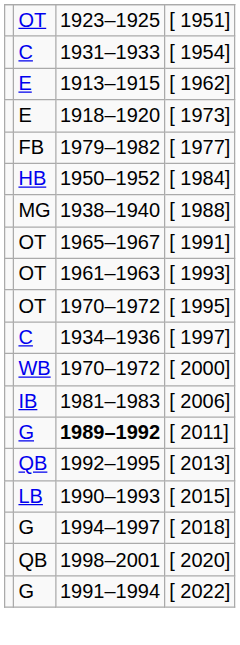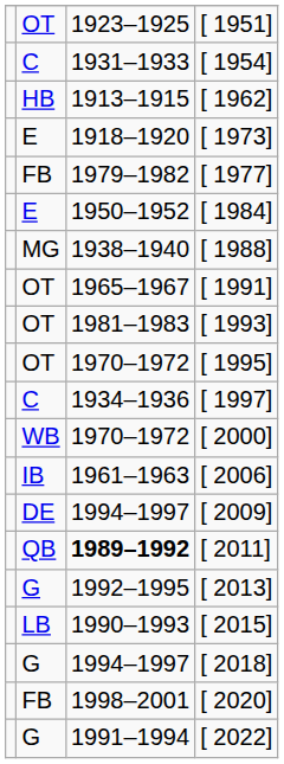 <table class="wikitable sortable">
 <tr>
 </tr>
 <tr>
 <td></td>
 <td><a href='#'>OT</a></td>
 <td>1923–1925</td>
 <td>[ 1951]</td>
 </tr>
 <tr>
 <td></td>
 <td><a href='#'>C</a></td>
 <td>1931–1933</td>
 <td>[ 1954]</td>
 </tr>
 <tr>
 <td></td>
-<td><a href='#'>E</a></td>
+<td><a href='#'>HB</a></td>
 <td>1913–1915</td>
 <td>[ 1962]</td>
 </tr>
 <tr>
 <td></td>
 <td>E</td>
 <td>1918–1920</td>
 <td>[ 1973]</td>
 </tr>
 <tr>
 <td></td>
 <td>FB</td>
 <td>1979–1982</td>
 <td>[ 1977]</td>
 </tr>
 <tr>
 <td></td>
-<td><a href='#'>HB</a></td>
+<td><a href='#'>E</a></td>
 <td>1950–1952</td>
 <td>[ 1984]</td>
 </tr>
 <tr>
 <td></td>
 <td>MG</td>
 <td>1938–1940</td>
 <td>[ 1988]</td>
 </tr>
 <tr>
 <td></td>
 <td>OT</td>
 <td>1965–1967</td>
 <td>[ 1991]</td>
 </tr>
 <tr>
 <td></td>
 <td>OT</td>
-<td>1961–1963</td>
+<td>1981–1983</td>
 <td>[ 1993]</td>
 </tr>
 <tr>
 <td></td>
 <td>OT</td>
 <td>1970–1972</td>
 <td>[ 1995]</td>
 </tr>
 <tr>
 <td></td>
 <td><a href='#'>C</a></td>
 <td>1934–1936</td>
 <td>[ 1997]</td>
 </tr>
 <tr>
 <td></td>
 <td><a href='#'>WB</a></td>
 <td>1970–1972</td>
 <td>[ 2000]</td>
 </tr>
 <tr>
 <td></td>
 <td><a href='#'>IB</a></td>
-<td>1981–1983</td>
+<td>1961–1963</td>
 <td>[ 2006]</td>
 </tr>
 <tr>
 <td></td>
-<td><a href='#'>G</a></td>
+<td><a href='#'>DE</a></td>
+<td>1994–1997</td>
+<td>[ 2009]</td>
+</tr>
+<tr>
+<td></td>
+<td><a href='#'>QB</a></td>
 <td><strong>1989–1992</strong></td>
 <td>[ 2011]</td>
 </tr>
 <tr>
 <td></td>
-<td><a href='#'>QB</a></td>
+<td><a href='#'>G</a></td>
 <td>1992–1995</td>
 <td>[ 2013]</td>
 </tr>
 <tr>
 <td></td>
 <td><a href='#'>LB</a></td>
 <td>1990–1993</td>
 <td>[ 2015]</td>
 </tr>
 <tr>
 <td></td>
 <td>G</td>
 <td>1994–1997</td>
 <td>[ 2018]</td>
 </tr>
 <tr>
 <td></td>
-<td>QB</td>
+<td>FB</td>
 <td>1998–2001</td>
 <td>[ 2020]</td>
 </tr>
 <tr>
 <td></td>
 <td>G</td>
 <td>1991–1994</td>
 <td>[ 2022]</td>
 </tr>
 </table>
